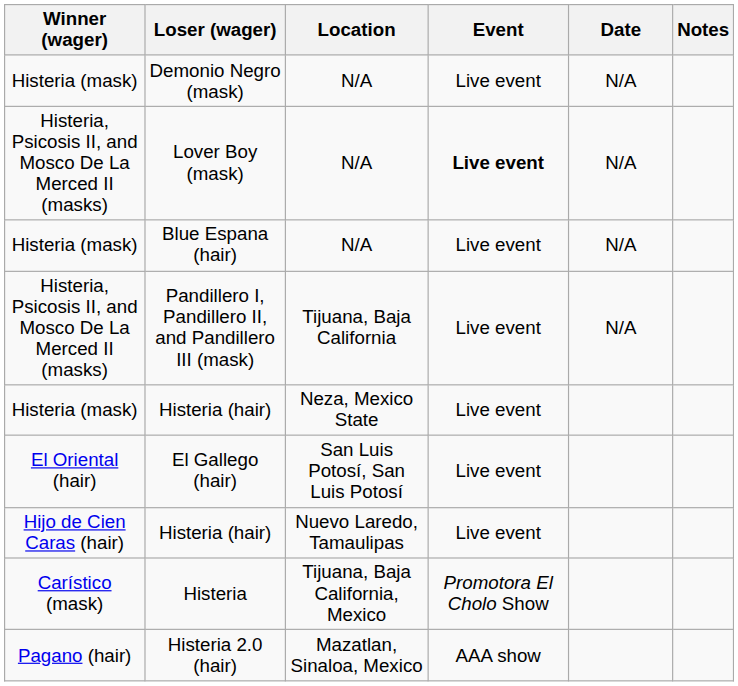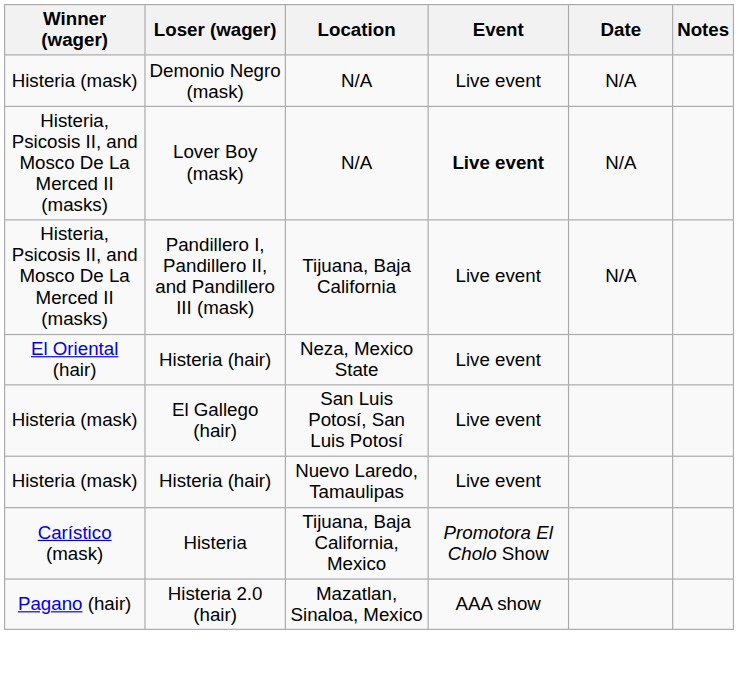 <table class="wikitable sortable" width=100%  style="text-align: center">
 <tr>
 <th width=20% scope="col">Winner (wager)</th>
 <th width=20% scope="col">Loser (wager)</th>
 <th width=20% scope="col">Location</th>
 <th width=20% scope="col">Event</th>
 <th width=15% scope="col">Date</th>
 <th class="unsortable" width=5% scope="col">Notes</th>
 </tr>
 <tr>
 <td>Histeria (mask)</td>
 <td>Demonio Negro (mask)</td>
 <td>N/A</td>
 <td>Live event</td>
 <td>N/A</td>
 <td></td>
 </tr>
 <tr>
 <td>Histeria, Psicosis II, and Mosco De La Merced II (masks)</td>
 <td>Lover Boy (mask)</td>
 <td>N/A</td>
 <td><strong>Live event</strong></td>
 <td>N/A</td>
 <td></td>
 </tr>
 <tr>
-<td>Histeria (mask)</td>
-<td>Blue Espana (hair)</td>
-<td>N/A</td>
-<td>Live event</td>
-<td>N/A</td>
-<td></td>
-</tr>
-<tr>
 <td>Histeria, Psicosis II, and Mosco De La Merced II (masks)</td>
 <td>Pandillero I, Pandillero II, and Pandillero III (mask)</td>
 <td>Tijuana, Baja California</td>
 <td>Live event</td>
 <td>N/A</td>
 <td></td>
 </tr>
 <tr>
-<td>Histeria (mask)</td>
+<td><a href='#'>El Oriental</a> (hair)</td>
 <td>Histeria (hair)</td>
 <td>Neza, Mexico State</td>
 <td>Live event</td>
 <td></td>
 <td></td>
 </tr>
 <tr>
-<td><a href='#'>El Oriental</a> (hair)</td>
+<td>Histeria (mask)</td>
 <td>El Gallego (hair)</td>
 <td>San Luis Potosí, San Luis Potosí</td>
 <td>Live event</td>
 <td></td>
 <td></td>
 </tr>
 <tr>
-<td><a href='#'>Hijo de Cien Caras</a> (hair)</td>
+<td>Histeria (mask)</td>
 <td>Histeria (hair)</td>
 <td>Nuevo Laredo, Tamaulipas</td>
 <td>Live event</td>
 <td></td>
 <td></td>
 </tr>
 <tr>
 <td><a href='#'>Carístico</a> (mask)</td>
 <td>Histeria</td>
 <td>Tijuana, Baja California, Mexico</td>
 <td><em>Promotora El Cholo</em> Show</td>
 <td></td>
 <td></td>
 </tr>
 <tr>
 <td><a href='#'>Pagano</a> (hair)</td>
 <td>Histeria 2.0 (hair)</td>
 <td>Mazatlan, Sinaloa, Mexico</td>
 <td>AAA show</td>
 <td></td>
 <td></td>
 </tr>
 </table>
